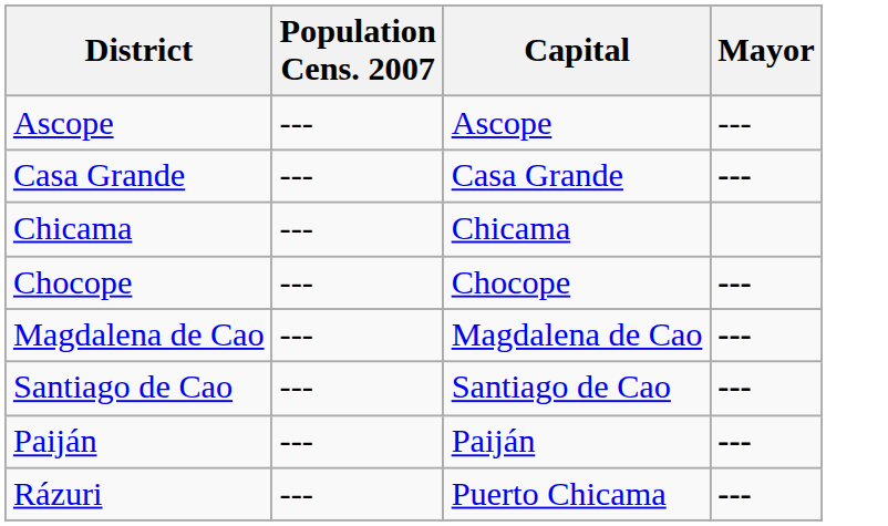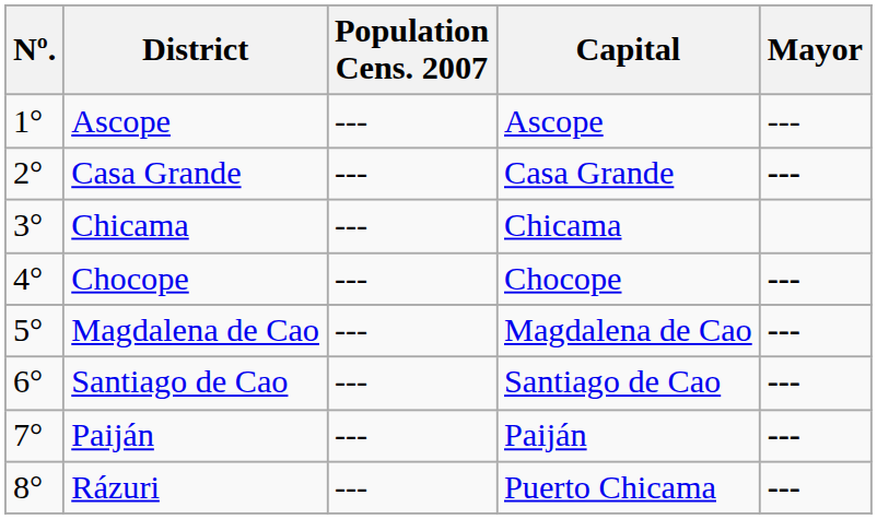 <table class="wikitable sortable">
 <tr ---->
+<th>Nº.</th>
 <th>District</th>
 <th>Population<br>Cens. 2007</th>
 <th>Capital</th>
 <th>Mayor</th>
 </tr>
 <tr ---->
+<td>1°</td>
 <td><a href='#'>Ascope</a></td>
 <td>---</td>
 <td><a href='#'>Ascope</a></td>
 <td>---</td>
 </tr>
 <tr ---->
+<td>2°</td>
 <td><a href='#'>Casa Grande</a></td>
 <td>---</td>
 <td><a href='#'>Casa Grande</a></td>
 <td><strong>---</strong></td>
 </tr>
 <tr ---->
+<td>3°</td>
 <td><a href='#'>Chicama</a></td>
 <td>---</td>
 <td><a href='#'>Chicama</a></td>
 <td><strong> </strong></td>
 </tr>
 <tr ---->
+<td>4°</td>
 <td><a href='#'>Chocope</a></td>
 <td>---</td>
 <td><a href='#'>Chocope</a></td>
 <td><strong>---</strong></td>
 </tr>
 <tr ---->
+<td>5°</td>
 <td><a href='#'>Magdalena de Cao</a></td>
 <td>---</td>
 <td><a href='#'>Magdalena de Cao</a></td>
 <td><strong>---</strong></td>
 </tr>
 <tr ---->
+<td>6°</td>
 <td><a href='#'>Santiago de Cao</a></td>
 <td>---</td>
 <td><a href='#'>Santiago de Cao</a></td>
 <td><strong>---</strong></td>
 </tr>
 <tr ---->
+<td>7°</td>
 <td><a href='#'>Paiján</a></td>
 <td>---</td>
 <td><a href='#'>Paiján</a></td>
 <td><strong>---</strong></td>
 </tr>
 <tr ---->
+<td>8°</td>
 <td><a href='#'>Rázuri</a></td>
 <td>---</td>
 <td><a href='#'>Puerto Chicama</a></td>
 <td><strong>---</strong></td>
 </tr>
 </table>
